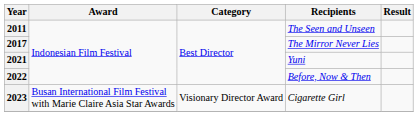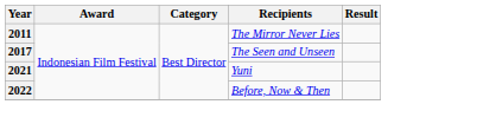 <table class="wikitable sortable plainrowheaders">
 <tr>
 <th>Year</th>
 <th>Award</th>
 <th>Category</th>
 <th>Recipients</th>
 <th>Result</th>
 </tr>
 <tr>
 <th scope="row">2011</th>
 <td rowspan="4"><a href='#'>Indonesian Film Festival</a></td>
 <td rowspan="4"><a href='#'>Best Director</a></td>
-<td><em><a href='#'>The Seen and Unseen</a></em></td>
+<td><em><a href='#'>The Mirror Never Lies</a></em></td>
 <td></td>
 </tr>
 <tr>
 <th scope="row">2017</th>
-<td><em><a href='#'>The Mirror Never Lies</a></em></td>
+<td><em><a href='#'>The Seen and Unseen</a></em></td>
 <td></td>
 </tr>
 <tr>
 <th scope="row">2021</th>
 <td><em><a href='#'>Yuni</a></em></td>
 <td></td>
 </tr>
 <tr>
 <th scope="row">2022</th>
 <td><em><a href='#'>Before, Now & Then</a></em></td>
 <td></td>
 </tr>
 <tr>
-<th scope="row"  rowspan="1">2023</th>
-<td><a href='#'>Busan International Film Festival</a><br> with Marie Claire Asia Star Awards</td>
-<td>Visionary Director Award</td>
-<td><em>Cigarette Girl</em></td>
-<td></td>
-</tr>
-<tr>
 </tr>
 </table>
